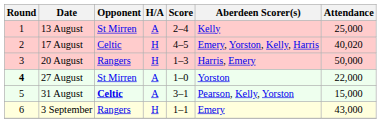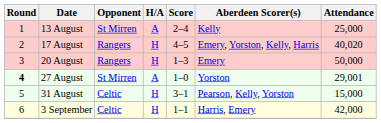 <table class="wikitable" style="text-align:center">
 <tr>
 <th>Round</th>
 <th>Date</th>
 <th>Opponent</th>
 <th>H/A</th>
 <th>Score</th>
 <th>Aberdeen Scorer(s)</th>
 <th>Attendance</th>
 </tr>
 <tr bgcolor=#FFCCCC>
 <td>1</td>
 <td align=left>13 August</td>
 <td align=left><a href='#'>St Mirren</a></td>
 <td><a href='#'>A</a></td>
 <td>2–4</td>
 <td align=left><a href='#'>Kelly</a></td>
 <td>25,000</td>
 </tr>
 <tr bgcolor=#FFCCCC>
 <td>2</td>
 <td align=left>17 August</td>
-<td align=left><a href='#'>Celtic</a></td>
+<td align=left><a href='#'>Rangers</a></td>
 <td><a href='#'>H</a></td>
 <td>4–5</td>
 <td align=left><a href='#'>Emery</a>, <a href='#'>Yorston</a>, <a href='#'>Kelly</a>, <a href='#'>Harris</a></td>
 <td>40,020</td>
 </tr>
 <tr bgcolor=#FFCCCC>
 <td>3</td>
 <td align=left>20 August</td>
 <td align=left><a href='#'>Rangers</a></td>
 <td><a href='#'>H</a></td>
 <td>1–3</td>
-<td align=left><a href='#'>Harris</a>, <a href='#'>Emery</a></td>
+<td align=left><a href='#'>Emery</a></td>
 <td>50,000</td>
 </tr>
 <tr bgcolor=#EEFFEE>
 <td><strong>4</strong></td>
 <td align=left>27 August</td>
 <td align=left><a href='#'>St Mirren</a></td>
 <td><a href='#'>A</a></td>
 <td>1–0</td>
 <td align=left><a href='#'>Yorston</a></td>
-<td>22,000</td>
+<td>29,001</td>
 </tr>
 <tr bgcolor=#EEFFEE>
 <td>5</td>
 <td align=left>31 August</td>
-<td align=left><strong><a href='#'>Celtic</a></strong></td>
-<td><a href='#'>A</a></td>
+<td align=left><a href='#'>Celtic</a></td>
+<td><a href='#'>H</a></td>
 <td>3–1</td>
 <td align=left><a href='#'>Pearson</a>, <a href='#'>Kelly</a>, <a href='#'>Yorston</a></td>
 <td>15,000</td>
 </tr>
 <tr bgcolor=#FFFFDD>
 <td>6</td>
 <td align=left>3 September</td>
-<td align=left><a href='#'>Rangers</a></td>
+<td align=left><a href='#'>Celtic</a></td>
 <td><a href='#'>H</a></td>
 <td>1–1</td>
-<td align=left><a href='#'>Emery</a></td>
-<td>43,000</td>
+<td align=left><a href='#'>Harris</a>, <a href='#'>Emery</a></td>
+<td>42,000</td>
 </tr>
 <tr>
 </tr>
 </table>
